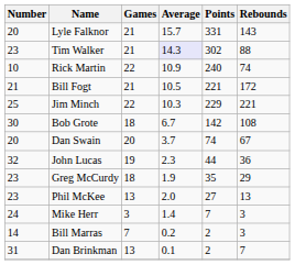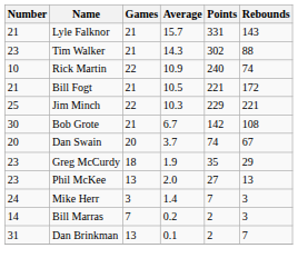 <table class="wikitable" style="font-size: 95%;">
 <tr>
 <th>Number</th>
 <th>Name</th>
 <th>Games</th>
 <th>Average</th>
 <th>Points</th>
 <th>Rebounds</th>
 </tr>
 <tr>
-<td>20</td>
+<td>21</td>
 <td>Lyle Falknor</td>
 <td>21</td>
 <td>15.7</td>
 <td>331</td>
 <td>143</td>
 </tr>
 <tr>
 <td>23</td>
 <td>Tim Walker</td>
 <td>21</td>
-<td style="background: lavender;">14.3</td>
+<td>14.3</td>
 <td>302</td>
 <td>88</td>
 </tr>
 <tr>
 <td>10</td>
 <td>Rick Martin</td>
 <td>22</td>
 <td>10.9</td>
 <td>240</td>
 <td>74</td>
 </tr>
 <tr>
 <td>21</td>
 <td>Bill Fogt</td>
 <td>21</td>
 <td>10.5</td>
 <td>221</td>
 <td>172</td>
 </tr>
 <tr>
 <td>25</td>
 <td>Jim Minch</td>
 <td>22</td>
 <td>10.3</td>
 <td>229</td>
 <td>221</td>
 </tr>
 <tr>
 <td>30</td>
 <td>Bob Grote</td>
-<td>18</td>
+<td>21</td>
 <td>6.7</td>
 <td>142</td>
 <td>108</td>
 </tr>
 <tr>
 <td>20</td>
 <td>Dan Swain</td>
 <td>20</td>
 <td>3.7</td>
 <td>74</td>
 <td>67</td>
-</tr>
-<tr>
-<td>32</td>
-<td>John Lucas</td>
-<td>19</td>
-<td>2.3</td>
-<td>44</td>
-<td>36</td>
 </tr>
 <tr>
 <td>23</td>
 <td>Greg McCurdy</td>
 <td>18</td>
 <td>1.9</td>
 <td>35</td>
 <td>29</td>
 </tr>
 <tr>
 <td>23</td>
 <td>Phil McKee</td>
 <td>13</td>
 <td>2.0</td>
 <td>27</td>
 <td>13</td>
 </tr>
 <tr>
 <td>24</td>
 <td>Mike Herr</td>
 <td>3</td>
 <td>1.4</td>
 <td>7</td>
 <td>3</td>
 </tr>
 <tr>
 <td>14</td>
 <td>Bill Marras</td>
 <td>7</td>
 <td>0.2</td>
 <td>2</td>
 <td>3</td>
 </tr>
 <tr>
 <td>31</td>
 <td>Dan Brinkman</td>
 <td>13</td>
 <td>0.1</td>
 <td>2</td>
 <td>7</td>
 </tr>
 <tr>
 </tr>
 </table>
